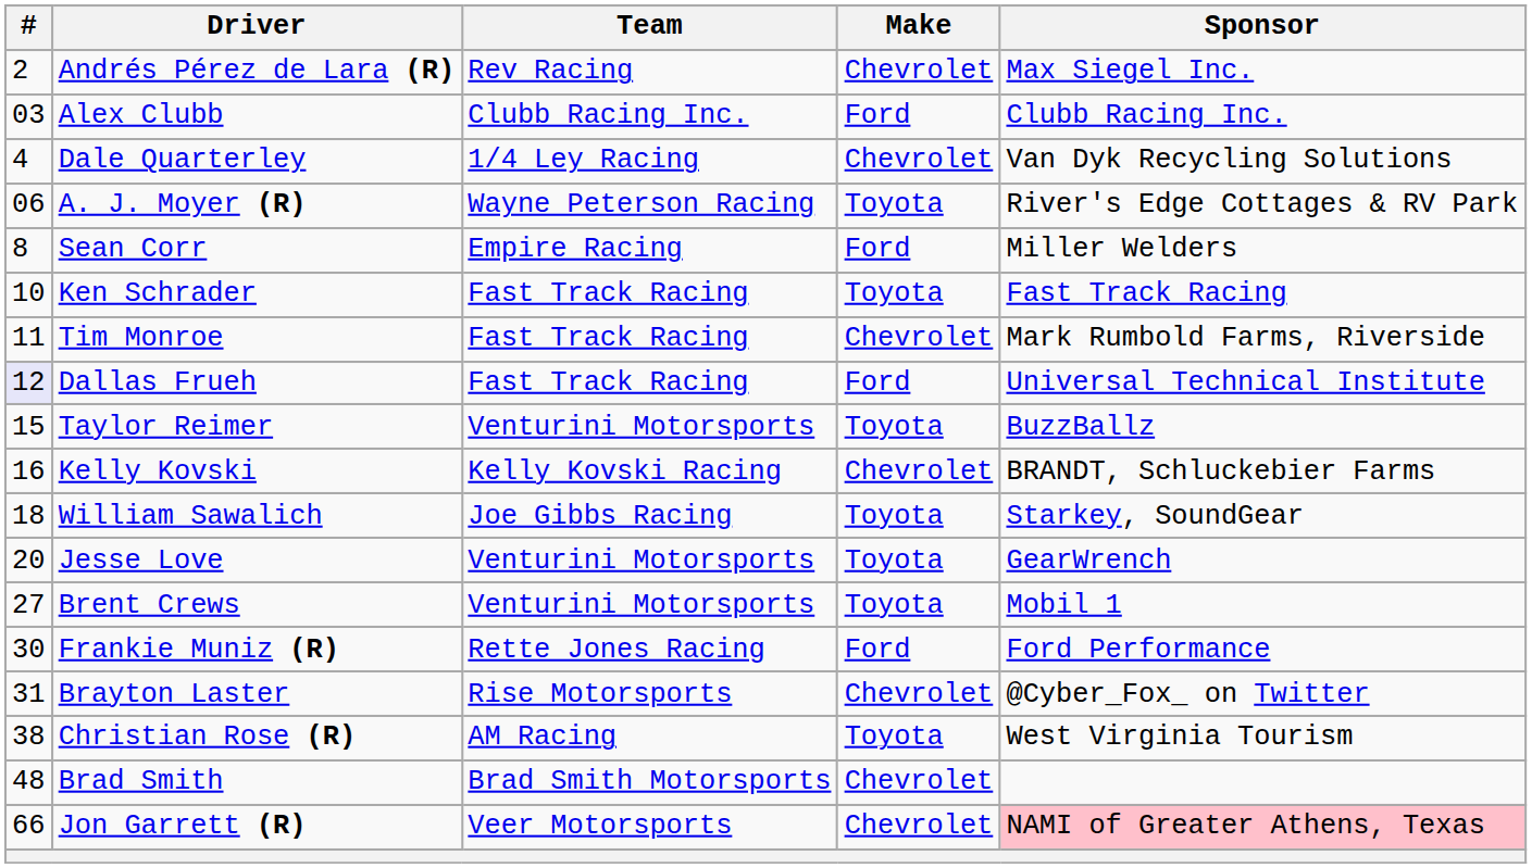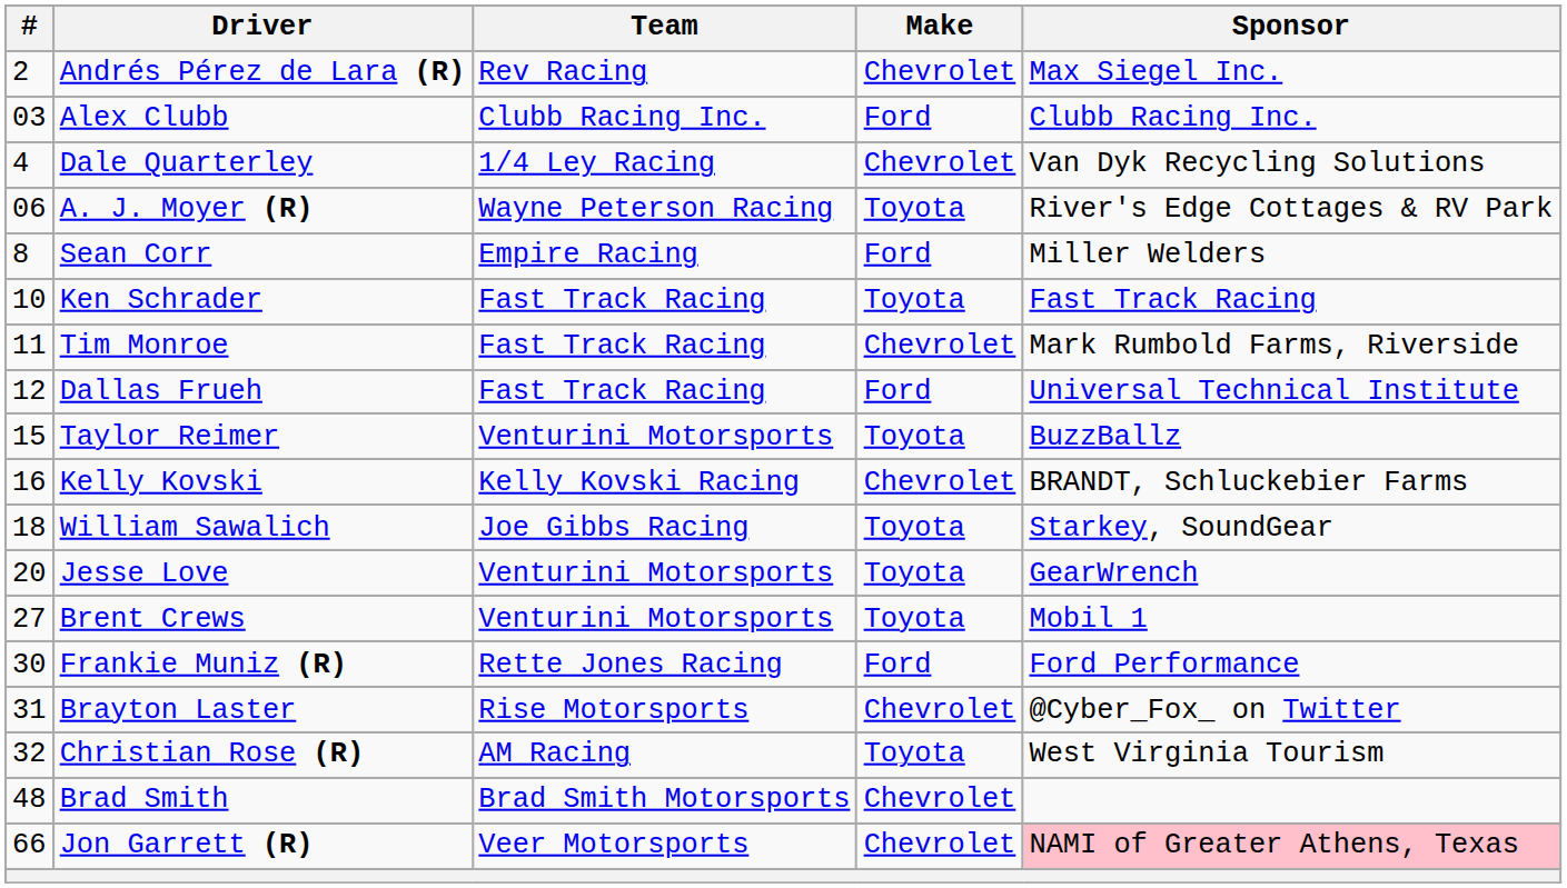 <table class="wikitable" style="font-size: 95%;">
 <tr>
 <th>#</th>
 <th>Driver</th>
 <th>Team</th>
 <th>Make</th>
 <th>Sponsor</th>
 </tr>
 <tr>
 <td>2</td>
 <td nowrap><a href='#'>Andrés Pérez de Lara</a> <strong>(R)</strong></td>
 <td><a href='#'>Rev Racing</a></td>
 <td><a href='#'>Chevrolet</a></td>
 <td><a href='#'>Max Siegel Inc.</a></td>
 </tr>
 <tr>
 <td>03</td>
 <td><a href='#'>Alex Clubb</a></td>
 <td><a href='#'>Clubb Racing Inc.</a></td>
 <td><a href='#'>Ford</a></td>
 <td><a href='#'>Clubb Racing Inc.</a></td>
 </tr>
 <tr>
 <td>4</td>
 <td><a href='#'>Dale Quarterley</a></td>
 <td><a href='#'>1/4 Ley Racing</a></td>
 <td><a href='#'>Chevrolet</a></td>
 <td>Van Dyk Recycling Solutions</td>
 </tr>
 <tr>
 <td>06</td>
 <td><a href='#'>A. J. Moyer</a> <strong>(R)</strong></td>
 <td><a href='#'>Wayne Peterson Racing</a></td>
 <td><a href='#'>Toyota</a></td>
 <td nowrap>River's Edge Cottages & RV Park</td>
 </tr>
 <tr>
 <td>8</td>
 <td><a href='#'>Sean Corr</a></td>
 <td><a href='#'>Empire Racing</a></td>
 <td><a href='#'>Ford</a></td>
 <td>Miller Welders</td>
 </tr>
 <tr>
 <td>10</td>
 <td><a href='#'>Ken Schrader</a></td>
 <td><a href='#'>Fast Track Racing</a></td>
 <td><a href='#'>Toyota</a></td>
 <td><a href='#'>Fast Track Racing</a></td>
 </tr>
 <tr>
 <td>11</td>
 <td><a href='#'>Tim Monroe</a></td>
 <td><a href='#'>Fast Track Racing</a></td>
 <td><a href='#'>Chevrolet</a></td>
 <td>Mark Rumbold Farms, Riverside</td>
 </tr>
 <tr>
-<td style="background: lavender;">12</td>
+<td>12</td>
 <td><a href='#'>Dallas Frueh</a></td>
 <td><a href='#'>Fast Track Racing</a></td>
 <td><a href='#'>Ford</a></td>
 <td><a href='#'>Universal Technical Institute</a></td>
 </tr>
 <tr>
 <td>15</td>
 <td><a href='#'>Taylor Reimer</a></td>
 <td><a href='#'>Venturini Motorsports</a></td>
 <td><a href='#'>Toyota</a></td>
 <td><a href='#'>BuzzBallz</a></td>
 </tr>
 <tr>
 <td>16</td>
 <td><a href='#'>Kelly Kovski</a></td>
 <td><a href='#'>Kelly Kovski Racing</a></td>
 <td><a href='#'>Chevrolet</a></td>
 <td>BRANDT, Schluckebier Farms</td>
 </tr>
 <tr>
 <td>18</td>
 <td><a href='#'>William Sawalich</a></td>
 <td><a href='#'>Joe Gibbs Racing</a></td>
 <td><a href='#'>Toyota</a></td>
 <td><a href='#'>Starkey</a>, SoundGear</td>
 </tr>
 <tr>
 <td>20</td>
 <td nowrap=""><a href='#'>Jesse Love</a></td>
 <td><a href='#'>Venturini Motorsports</a></td>
 <td><a href='#'>Toyota</a></td>
 <td><a href='#'>GearWrench</a></td>
 </tr>
 <tr>
 <td>27</td>
 <td><a href='#'>Brent Crews</a></td>
 <td><a href='#'>Venturini Motorsports</a></td>
 <td><a href='#'>Toyota</a></td>
 <td><a href='#'>Mobil 1</a></td>
 </tr>
 <tr>
 <td>30</td>
 <td nowrap=""><a href='#'>Frankie Muniz</a> <strong>(R)</strong></td>
 <td><a href='#'>Rette Jones Racing</a></td>
 <td><a href='#'>Ford</a></td>
 <td><a href='#'>Ford Performance</a></td>
 </tr>
 <tr>
 <td>31</td>
 <td><a href='#'>Brayton Laster</a></td>
 <td><a href='#'>Rise Motorsports</a></td>
 <td><a href='#'>Chevrolet</a></td>
 <td>@Cyber_Fox_ on <a href='#'>Twitter</a></td>
 </tr>
 <tr>
-<td>38</td>
+<td>32</td>
 <td><a href='#'>Christian Rose</a> <strong>(R)</strong></td>
 <td><a href='#'>AM Racing</a></td>
 <td><a href='#'>Toyota</a></td>
 <td>West Virginia Tourism</td>
 </tr>
 <tr>
 <td>48</td>
 <td><a href='#'>Brad Smith</a></td>
 <td nowrap><a href='#'>Brad Smith Motorsports</a></td>
 <td><a href='#'>Chevrolet</a></td>
 <td></td>
 </tr>
 <tr>
 <td>66</td>
 <td><a href='#'>Jon Garrett</a> <strong>(R)</strong></td>
 <td><a href='#'>Veer Motorsports</a></td>
 <td><a href='#'>Chevrolet</a></td>
 <td style="background: pink;">NAMI of Greater Athens, Texas</td>
 </tr>
 <tr>
 <th colspan="5"></th>
 </tr>
 </table>
